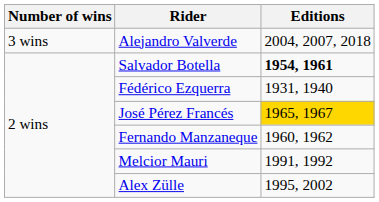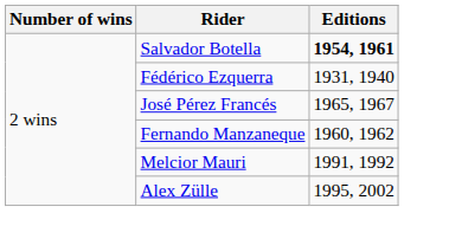 <table class="wikitable">
 <tr>
 <th>Number of wins</th>
 <th>Rider</th>
 <th>Editions</th>
-</tr>
-<tr>
-<td>3 wins</td>
-<td> <a href='#'>Alejandro Valverde</a></td>
-<td>2004, 2007, 2018</td>
 </tr>
 <tr>
 <td rowspan=6>2 wins</td>
 <td> <a href='#'>Salvador Botella</a></td>
 <td><strong>1954, 1961</strong></td>
 </tr>
 <tr>
 <td> <a href='#'>Fédérico Ezquerra</a></td>
 <td>1931, 1940</td>
 </tr>
 <tr>
 <td> <a href='#'>José Pérez Francés</a></td>
-<td style="background: gold;">1965, 1967</td>
+<td>1965, 1967</td>
 </tr>
 <tr>
 <td> <a href='#'>Fernando Manzaneque</a></td>
 <td>1960, 1962</td>
 </tr>
 <tr>
 <td> <a href='#'>Melcior Mauri</a></td>
 <td>1991, 1992</td>
 </tr>
 <tr>
 <td> <a href='#'>Alex Zülle</a></td>
 <td>1995, 2002</td>
 </tr>
 </table>
